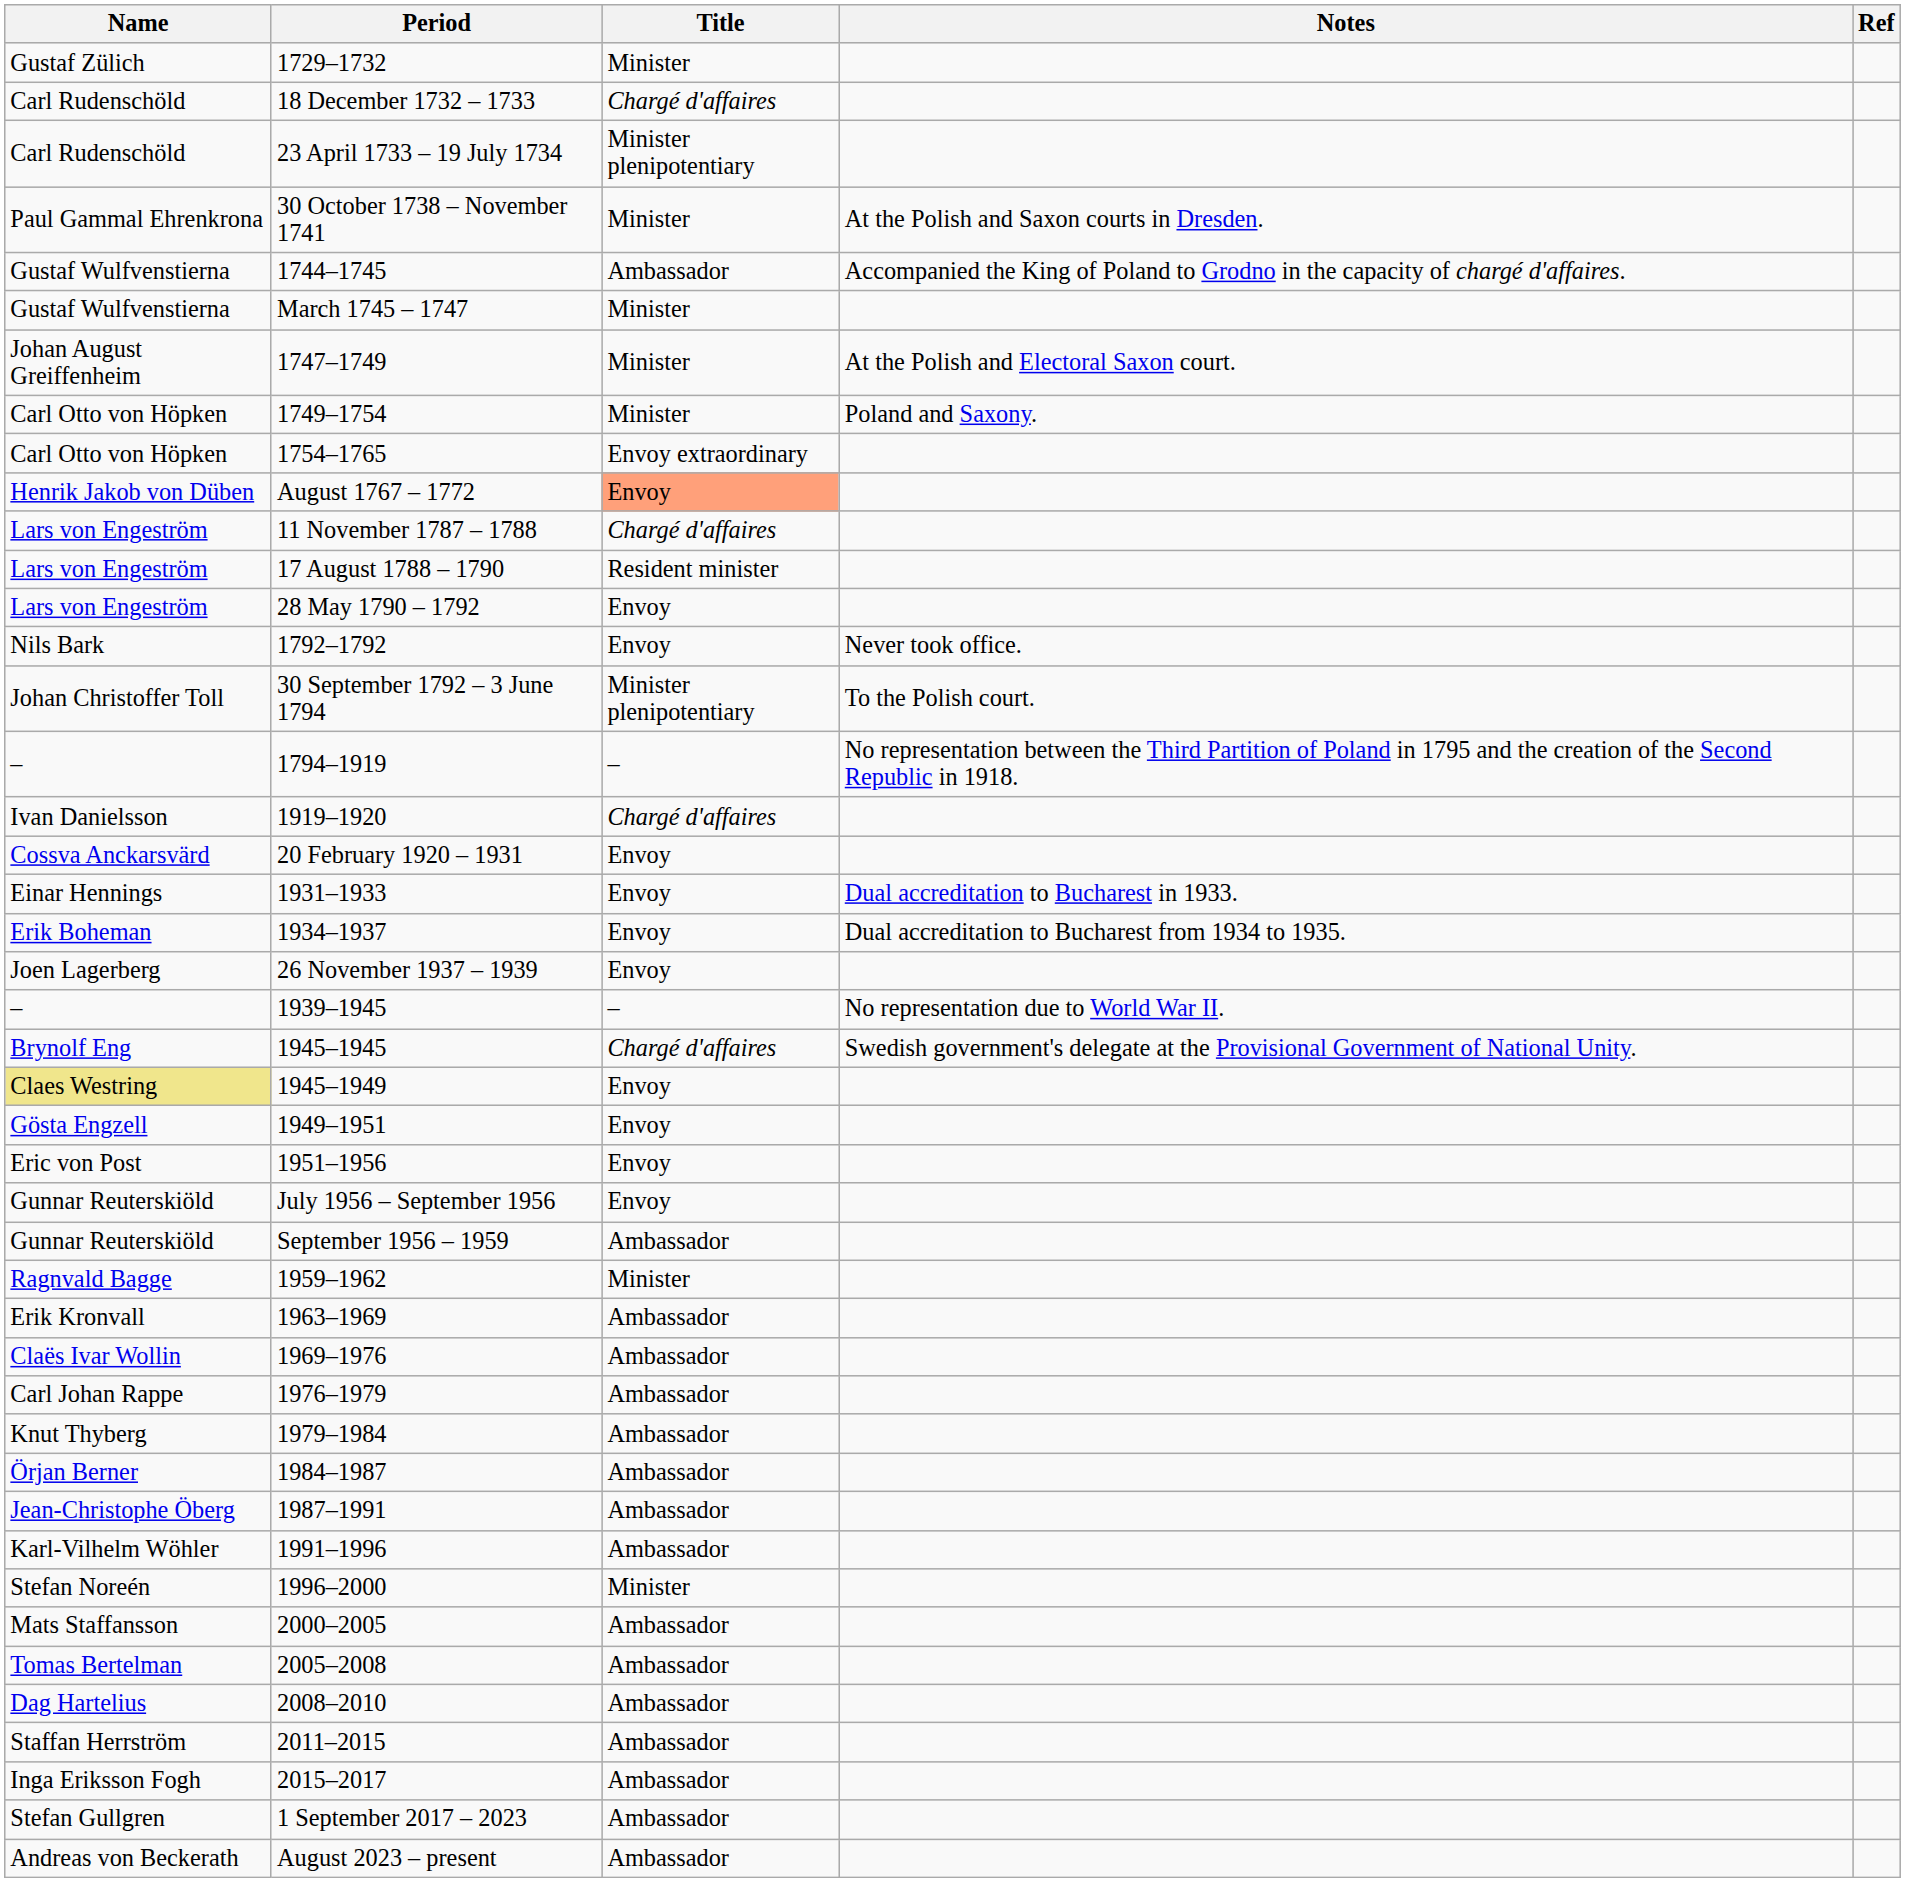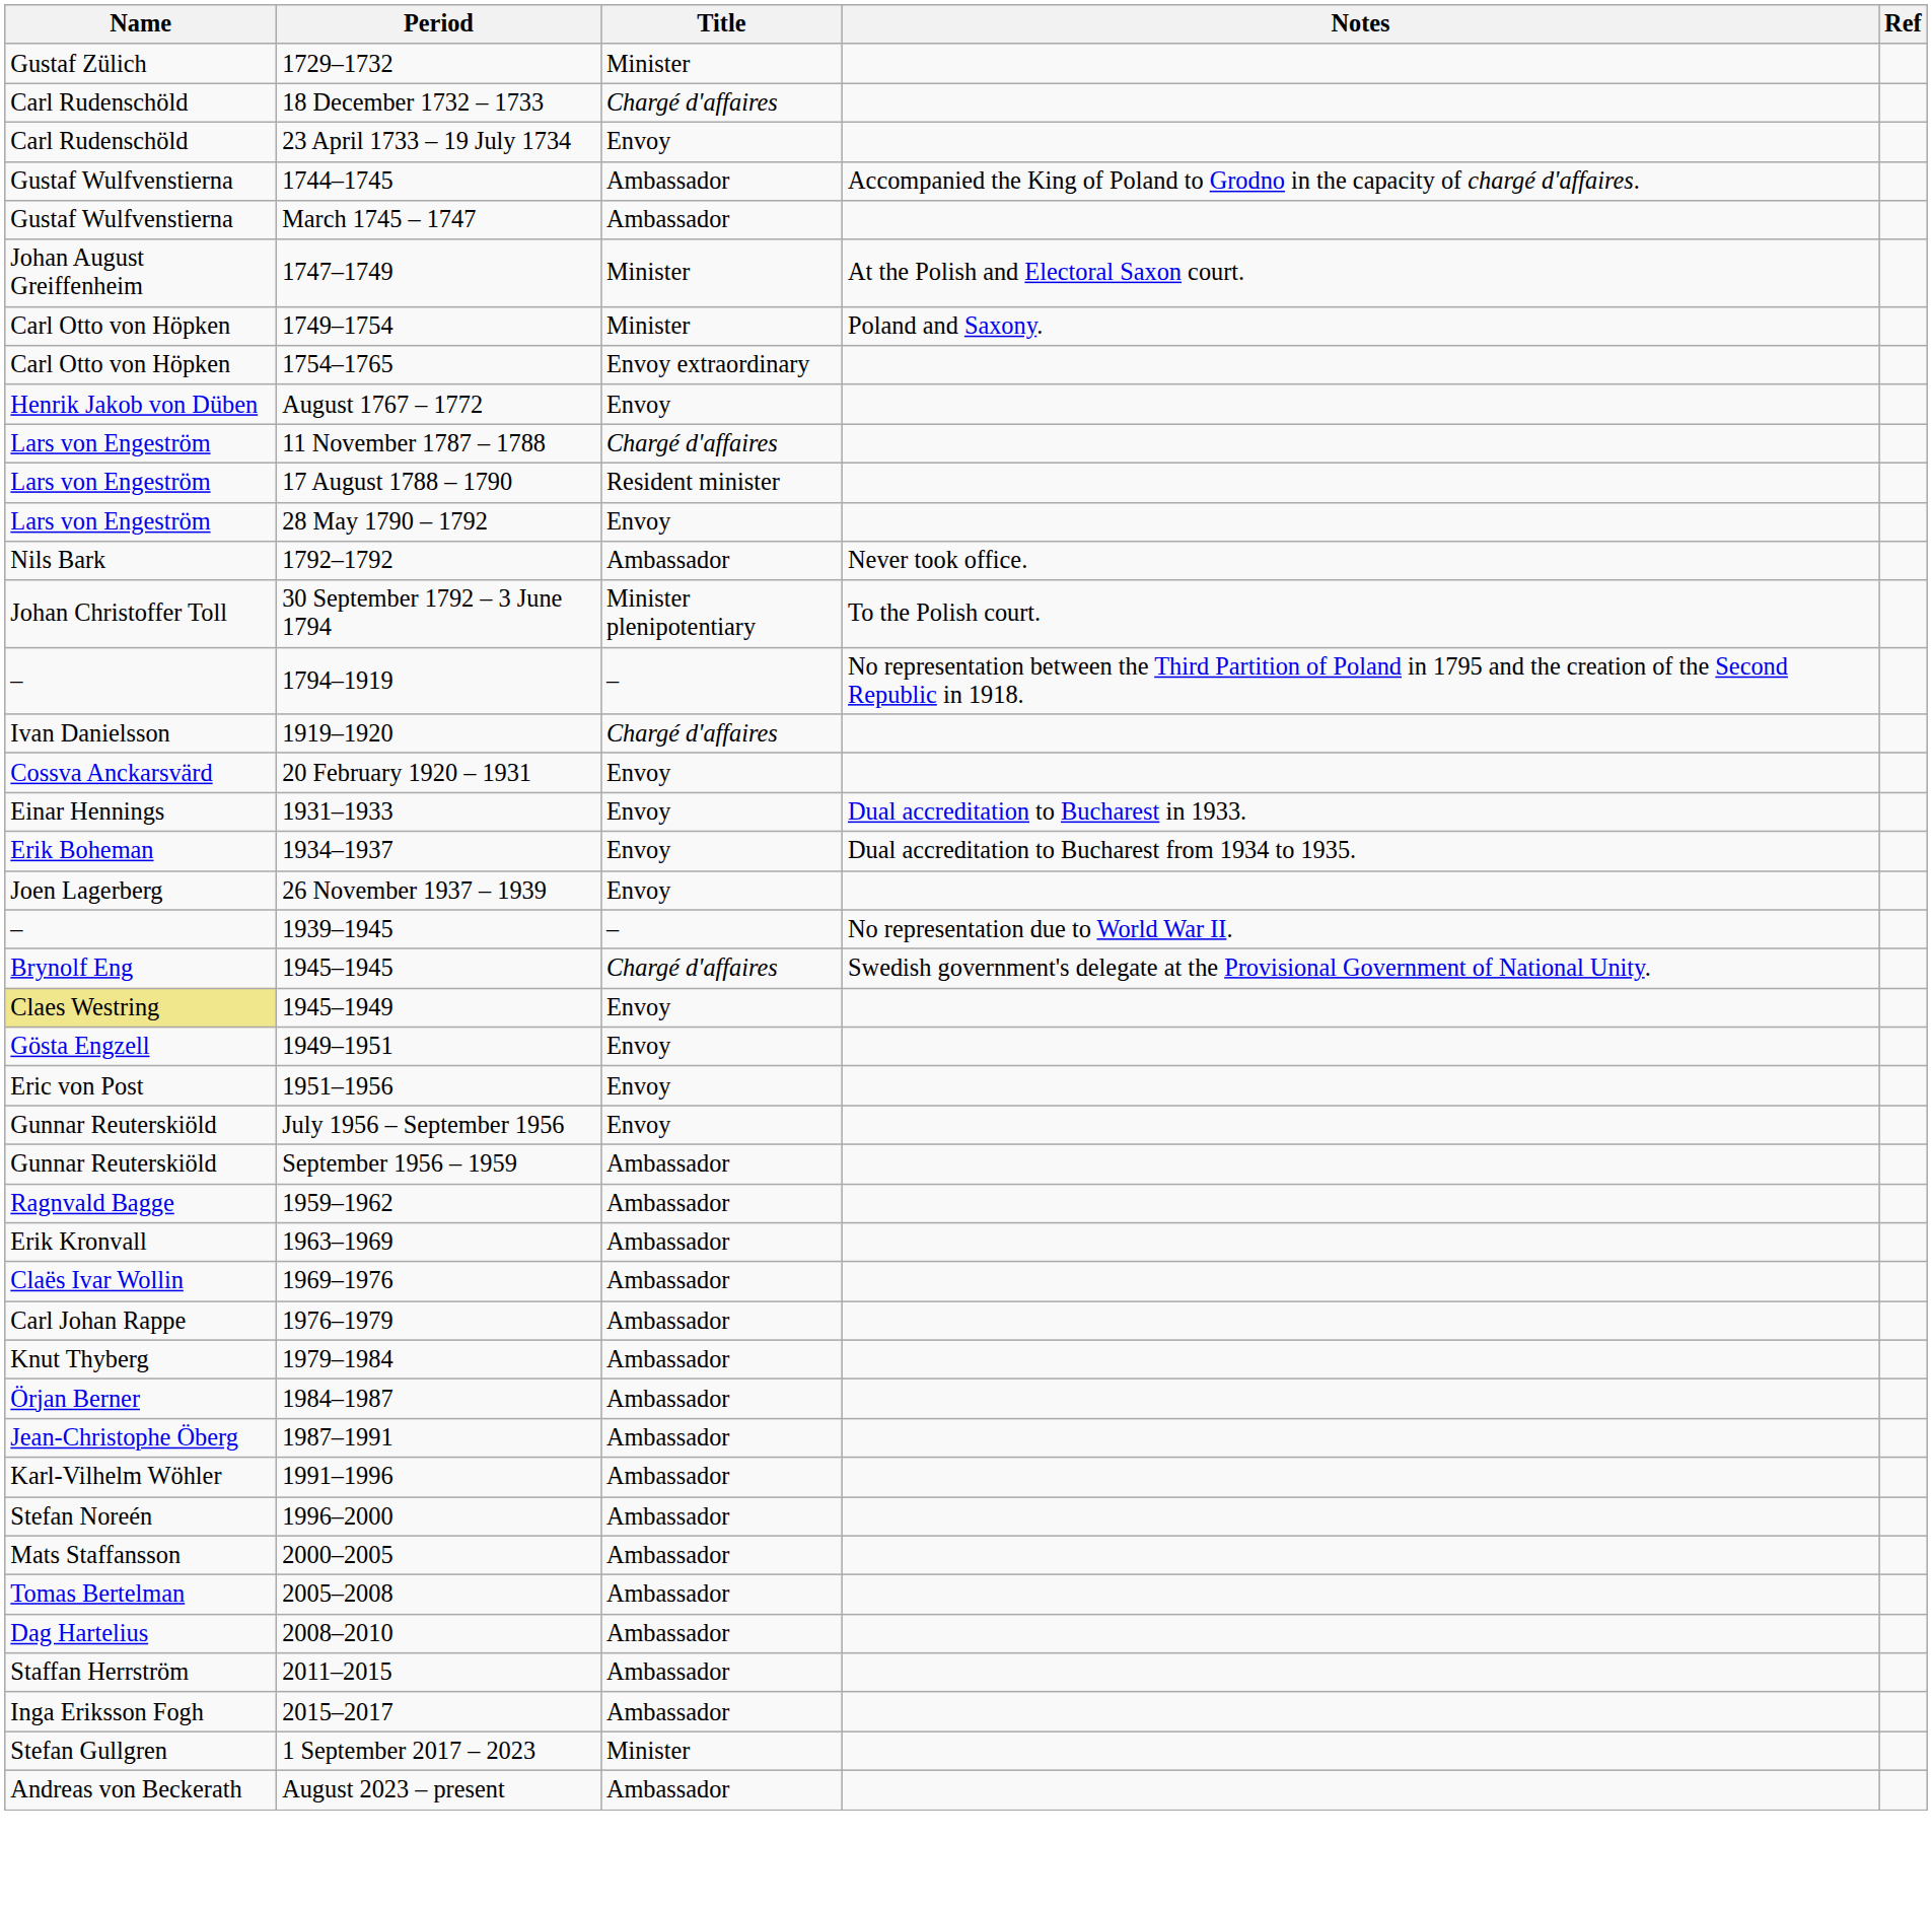 <table class="wikitable">
 <tr>
 <th>Name</th>
 <th>Period</th>
 <th>Title</th>
 <th>Notes</th>
 <th>Ref</th>
 </tr>
 <tr>
 <td>Gustaf Zülich</td>
 <td>1729–1732</td>
 <td>Minister</td>
 <td></td>
 <td></td>
 </tr>
 <tr>
 <td>Carl Rudenschöld</td>
 <td>18 December 1732 – 1733</td>
 <td><em>Chargé d'affaires</em></td>
 <td></td>
 <td></td>
 </tr>
 <tr>
 <td>Carl Rudenschöld</td>
 <td>23 April 1733 – 19 July 1734</td>
-<td>Minister plenipotentiary</td>
+<td>Envoy</td>
 <td></td>
-<td></td>
-</tr>
-<tr>
-<td>Paul Gammal Ehrenkrona</td>
-<td>30 October 1738 – November 1741</td>
-<td>Minister</td>
-<td>At the Polish and Saxon courts in <a href='#'>Dresden</a>.</td>
 <td></td>
 </tr>
 <tr>
 <td>Gustaf Wulfvenstierna</td>
 <td>1744–1745</td>
 <td>Ambassador</td>
 <td>Accompanied the King of Poland to <a href='#'>Grodno</a> in the capacity of <em>chargé d'affaires</em>.</td>
 <td></td>
 </tr>
 <tr>
 <td>Gustaf Wulfvenstierna</td>
 <td>March 1745 – 1747</td>
-<td>Minister</td>
+<td>Ambassador</td>
 <td></td>
 <td></td>
 </tr>
 <tr>
 <td>Johan August Greiffenheim</td>
 <td>1747–1749</td>
 <td>Minister</td>
 <td>At the Polish and <a href='#'>Electoral Saxon</a> court.</td>
 <td></td>
 </tr>
 <tr>
 <td>Carl Otto von Höpken</td>
 <td>1749–1754</td>
 <td>Minister</td>
 <td>Poland and <a href='#'>Saxony</a>.</td>
 <td></td>
 </tr>
 <tr>
 <td>Carl Otto von Höpken</td>
 <td>1754–1765</td>
 <td>Envoy extraordinary</td>
 <td></td>
 <td></td>
 </tr>
 <tr>
 <td><a href='#'>Henrik Jakob von Düben</a></td>
 <td>August 1767 – 1772</td>
-<td style="background: lightsalmon;">Envoy</td>
+<td>Envoy</td>
 <td></td>
 <td></td>
 </tr>
 <tr>
 <td><a href='#'>Lars von Engeström</a></td>
 <td>11 November 1787 – 1788</td>
 <td><em>Chargé d'affaires</em></td>
 <td></td>
 <td></td>
 </tr>
 <tr>
 <td><a href='#'>Lars von Engeström</a></td>
 <td>17 August 1788 – 1790</td>
 <td>Resident minister</td>
 <td></td>
 <td></td>
 </tr>
 <tr>
 <td><a href='#'>Lars von Engeström</a></td>
 <td>28 May 1790 – 1792</td>
 <td>Envoy</td>
 <td></td>
 <td></td>
 </tr>
 <tr>
 <td>Nils Bark</td>
 <td>1792–1792</td>
-<td>Envoy</td>
+<td>Ambassador</td>
 <td>Never took office.</td>
 <td></td>
 </tr>
 <tr>
 <td>Johan Christoffer Toll</td>
 <td>30 September 1792 – 3 June 1794</td>
 <td>Minister plenipotentiary</td>
 <td>To the Polish court.</td>
 <td></td>
 </tr>
 <tr>
 <td>–</td>
 <td>1794–1919</td>
 <td>–</td>
 <td>No representation between the <a href='#'>Third Partition of Poland</a> in 1795 and the creation of the <a href='#'>Second Republic</a> in 1918.</td>
 <td></td>
 </tr>
 <tr>
 <td>Ivan Danielsson</td>
 <td>1919–1920</td>
 <td><em>Chargé d'affaires</em></td>
 <td></td>
 <td></td>
 </tr>
 <tr>
 <td><a href='#'>Cossva Anckarsvärd</a></td>
 <td>20 February 1920 – 1931</td>
 <td>Envoy</td>
 <td></td>
 <td></td>
 </tr>
 <tr>
 <td>Einar Hennings</td>
 <td>1931–1933</td>
 <td>Envoy</td>
 <td><a href='#'>Dual accreditation</a> to <a href='#'>Bucharest</a> in 1933.</td>
 <td></td>
 </tr>
 <tr>
 <td><a href='#'>Erik Boheman</a></td>
 <td>1934–1937</td>
 <td>Envoy</td>
 <td>Dual accreditation to Bucharest from 1934 to 1935.</td>
 <td></td>
 </tr>
 <tr>
 <td>Joen Lagerberg</td>
 <td>26 November 1937 – 1939</td>
 <td>Envoy</td>
 <td></td>
 <td></td>
 </tr>
 <tr>
 <td>–</td>
 <td>1939–1945</td>
 <td>–</td>
 <td>No representation due to <a href='#'>World War II</a>.</td>
 <td></td>
 </tr>
 <tr>
 <td><a href='#'>Brynolf Eng</a></td>
 <td>1945–1945</td>
 <td><em>Chargé d'affaires</em></td>
 <td>Swedish government's delegate at the <a href='#'>Provisional Government of National Unity</a>.</td>
 <td></td>
 </tr>
 <tr>
 <td style="background: khaki;">Claes Westring</td>
 <td>1945–1949</td>
 <td>Envoy</td>
 <td></td>
 <td></td>
 </tr>
 <tr>
 <td><a href='#'>Gösta Engzell</a></td>
 <td>1949–1951</td>
 <td>Envoy</td>
 <td></td>
 <td></td>
 </tr>
 <tr>
 <td>Eric von Post</td>
 <td>1951–1956</td>
 <td>Envoy</td>
 <td></td>
 <td></td>
 </tr>
 <tr>
 <td>Gunnar Reuterskiöld</td>
 <td>July 1956 – September 1956</td>
 <td>Envoy</td>
 <td></td>
 <td></td>
 </tr>
 <tr>
 <td>Gunnar Reuterskiöld</td>
 <td>September 1956 – 1959</td>
 <td>Ambassador</td>
 <td></td>
 <td></td>
 </tr>
 <tr>
 <td><a href='#'>Ragnvald Bagge</a></td>
 <td>1959–1962</td>
-<td>Minister</td>
+<td>Ambassador</td>
 <td></td>
 <td></td>
 </tr>
 <tr>
 <td>Erik Kronvall</td>
 <td>1963–1969</td>
 <td>Ambassador</td>
 <td></td>
 <td></td>
 </tr>
 <tr>
 <td><a href='#'>Claës Ivar Wollin</a></td>
 <td>1969–1976</td>
 <td>Ambassador</td>
 <td></td>
 <td></td>
 </tr>
 <tr>
 <td>Carl Johan Rappe</td>
 <td>1976–1979</td>
 <td>Ambassador</td>
 <td></td>
 <td></td>
 </tr>
 <tr>
 <td>Knut Thyberg</td>
 <td>1979–1984</td>
 <td>Ambassador</td>
 <td></td>
 <td></td>
 </tr>
 <tr>
 <td><a href='#'>Örjan Berner</a></td>
 <td>1984–1987</td>
 <td>Ambassador</td>
 <td></td>
 <td></td>
 </tr>
 <tr>
 <td><a href='#'>Jean-Christophe Öberg</a></td>
 <td>1987–1991</td>
 <td>Ambassador</td>
 <td></td>
 <td></td>
 </tr>
 <tr>
 <td>Karl-Vilhelm Wöhler</td>
 <td>1991–1996</td>
 <td>Ambassador</td>
 <td></td>
 <td></td>
 </tr>
 <tr>
 <td>Stefan Noreén</td>
 <td>1996–2000</td>
-<td>Minister</td>
+<td>Ambassador</td>
 <td></td>
 <td></td>
 </tr>
 <tr>
 <td>Mats Staffansson</td>
 <td>2000–2005</td>
 <td>Ambassador</td>
 <td></td>
 <td></td>
 </tr>
 <tr>
 <td><a href='#'>Tomas Bertelman</a></td>
 <td>2005–2008</td>
 <td>Ambassador</td>
 <td></td>
 <td></td>
 </tr>
 <tr>
 <td><a href='#'>Dag Hartelius</a></td>
 <td>2008–2010</td>
 <td>Ambassador</td>
 <td></td>
 <td></td>
 </tr>
 <tr>
 <td>Staffan Herrström</td>
 <td>2011–2015</td>
 <td>Ambassador</td>
 <td></td>
 <td></td>
 </tr>
 <tr>
 <td>Inga Eriksson Fogh</td>
 <td>2015–2017</td>
 <td>Ambassador</td>
 <td></td>
 <td></td>
 </tr>
 <tr>
 <td>Stefan Gullgren</td>
 <td>1 September 2017 – 2023</td>
-<td>Ambassador</td>
+<td>Minister</td>
 <td></td>
 <td></td>
 </tr>
 <tr>
 <td>Andreas von Beckerath</td>
 <td>August 2023 – present</td>
 <td>Ambassador</td>
 <td></td>
 <td></td>
 </tr>
 </table>
